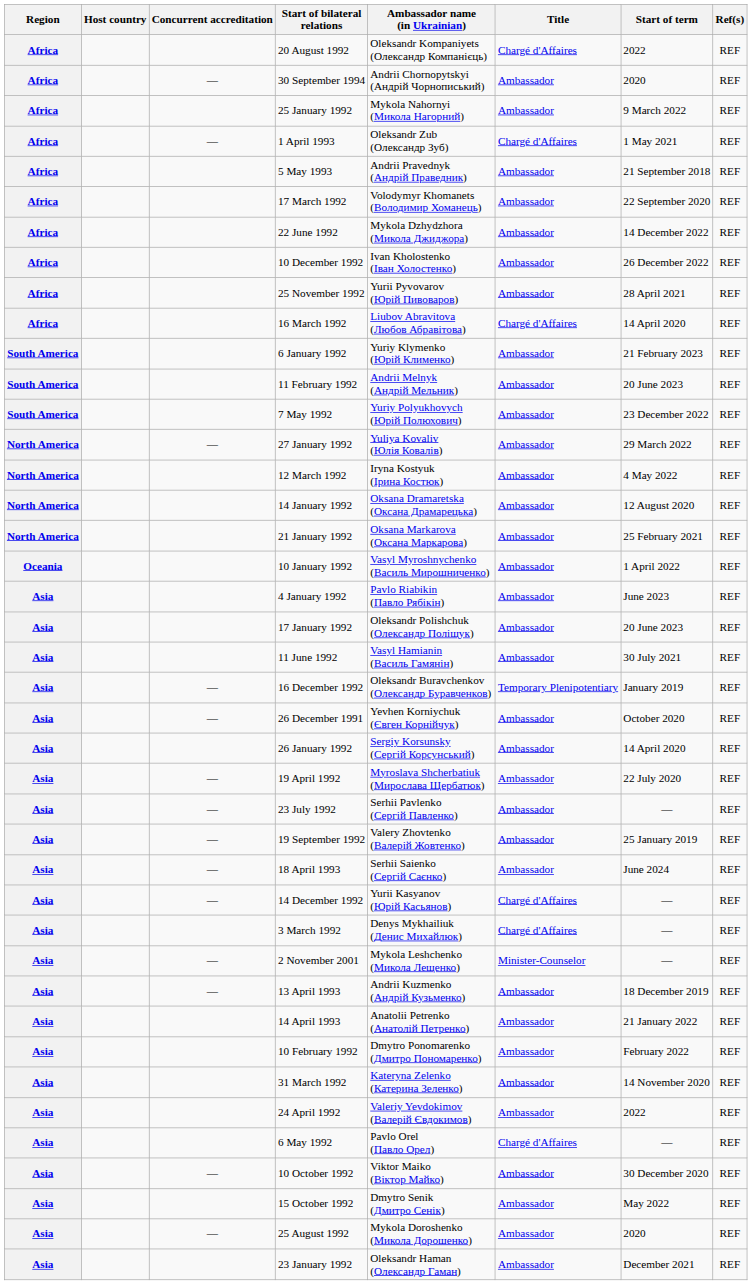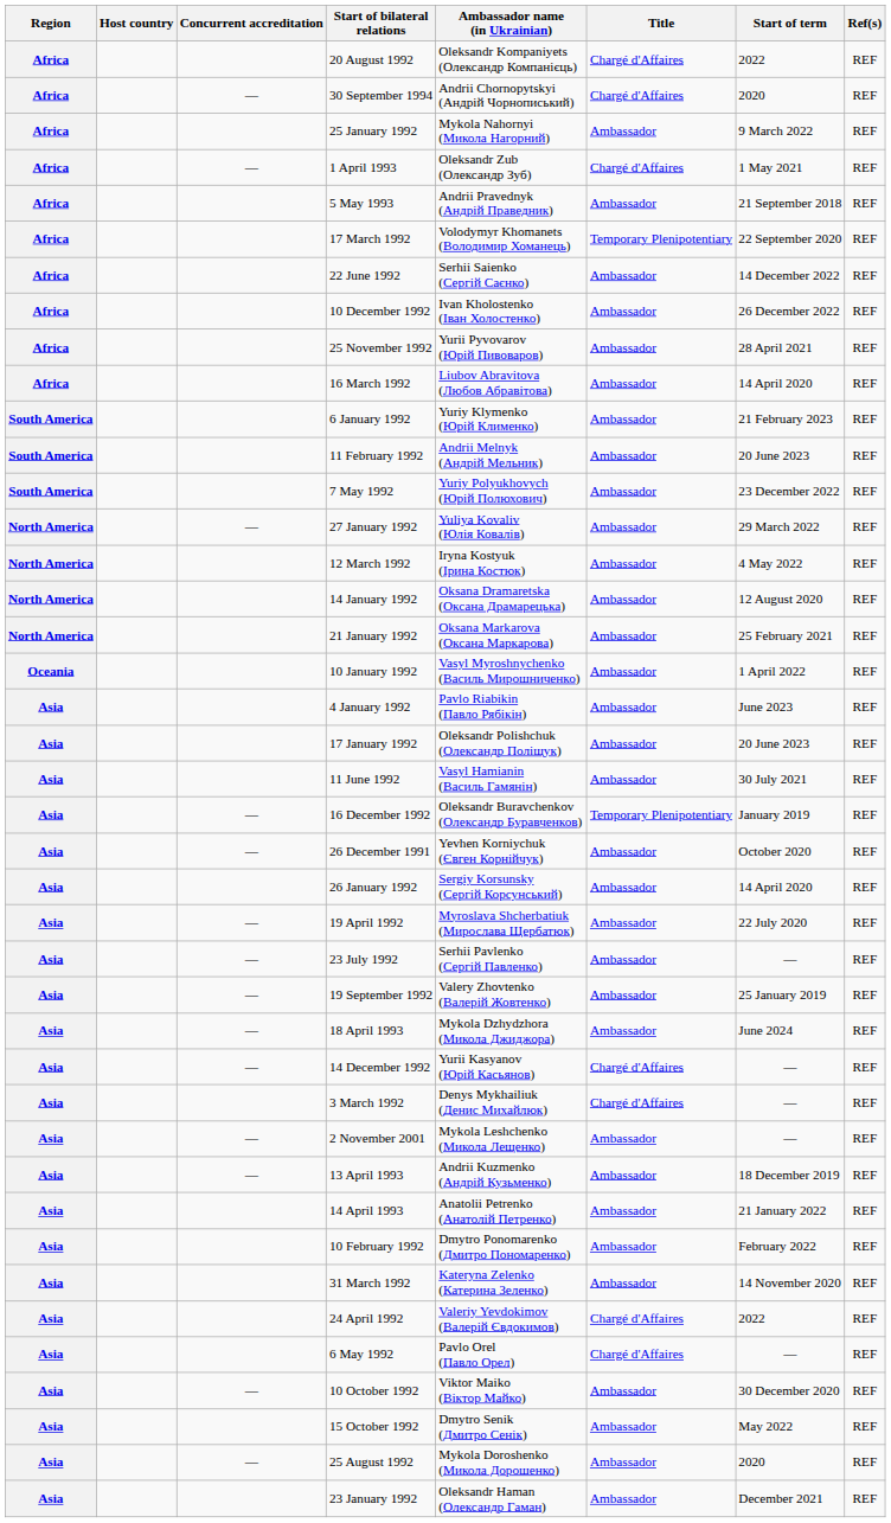 <table class="wikitable sortable" id="Table of ambassadors">
 <tr>
 <th scope="col">Region</th>
 <th scope="col">Host country</th>
 <th scope="col">Concurrent accreditation<br></th>
 <th scope="col">Start of bilateral<br>relations</th>
 <th scope="col" style="width: 175px;">Ambassador name<br>(in <a href='#'>Ukrainian</a>)</th>
 <th scope="col">Title</th>
 <th scope="col">Start of term</th>
 <th scope="col" class="unsortable">Ref(s)</th>
 </tr>
 <tr>
 <th scope="row" align="left"><a href='#'>Africa</a></th>
 <td align=left></td>
 <td align=left></td>
 <td align=left>20 August 1992</td>
 <td align=left>Oleksandr Kompaniyets<br>(Олександр Компанієць)</td>
 <td align=left><a href='#'>Chargé d'Affaires</a></td>
 <td align=left>2022</td>
 <td align=center>REF</td>
 </tr>
 <tr>
 <th scope="row" align="left"><a href='#'>Africa</a></th>
 <td align=left></td>
 <td align=center>—</td>
 <td align=left>30 September 1994</td>
 <td align=left>Andrii Chornopytskyi<br>(Андрій Чорнописький)</td>
-<td align=left><a href='#'>Ambassador</a></td>
+<td align=left><a href='#'>Chargé d'Affaires</a></td>
 <td align=left>2020</td>
 <td align=center>REF</td>
 </tr>
 <tr>
 <th scope="row" align="left"><a href='#'>Africa</a></th>
 <td align=left></td>
 <td align=left></td>
 <td align=left>25 January 1992</td>
 <td align=left>Mykola Nahornyi<br>(<a href='#'>Микола Нагорний</a>)</td>
 <td align=left><a href='#'>Ambassador</a></td>
 <td align=left>9 March 2022</td>
 <td align=center>REF</td>
 </tr>
 <tr>
 <th scope="row" align="left"><a href='#'>Africa</a></th>
 <td align=left></td>
 <td align=center>—</td>
 <td align=left>1 April 1993</td>
 <td align=left>Oleksandr Zub<br>(Олександр Зуб)</td>
 <td align=left><a href='#'>Chargé d'Affaires</a></td>
 <td align=left>1 May 2021</td>
 <td align=center>REF</td>
 </tr>
 <tr>
 <th scope="row" align="left"><a href='#'>Africa</a></th>
 <td align=left></td>
 <td align=left></td>
 <td align=left>5 May 1993</td>
 <td align=left>Andrii Pravednyk<br>(<a href='#'>Андрій Праведник</a>)</td>
 <td align=left><a href='#'>Ambassador</a></td>
 <td align=left>21 September 2018</td>
 <td align=center>REF</td>
 </tr>
 <tr>
 <th scope="row" align="left"><a href='#'>Africa</a></th>
 <td align=left></td>
 <td align=left></td>
 <td align=left>17 March 1992</td>
 <td align=left>Volodymyr Khomanets<br>(<a href='#'>Володимир Хоманець</a>)</td>
-<td align=left><a href='#'>Ambassador</a></td>
+<td align=left><a href='#'>Temporary Plenipotentiary</a></td>
 <td align=left>22 September 2020</td>
 <td align=center>REF</td>
 </tr>
 <tr>
 <th scope="row" align="left"><a href='#'>Africa</a></th>
 <td align=left></td>
 <td align=left></td>
 <td align=left>22 June 1992</td>
-<td align=left>Mykola Dzhydzhora<br>(<a href='#'>Микола Джиджора</a>)</td>
+<td align=left>Serhii Saienko<br>(<a href='#'>Сергій Саєнко</a>)</td>
 <td align=left><a href='#'>Ambassador</a></td>
 <td align=left>14 December 2022</td>
 <td align=center>REF</td>
 </tr>
 <tr>
 <th scope="row" align="left"><a href='#'>Africa</a></th>
 <td align=left></td>
 <td align=left></td>
 <td align=left>10 December 1992</td>
 <td align=left>Ivan Kholostenko<br>(<a href='#'>Іван Холостенко</a>)</td>
 <td align=left><a href='#'>Ambassador</a></td>
 <td align=left>26 December 2022</td>
 <td align=center>REF</td>
 </tr>
 <tr>
 <th scope="row" align="left"><a href='#'>Africa</a></th>
 <td align=left></td>
 <td align=left></td>
 <td align=left>25 November 1992</td>
 <td align=left>Yurii Pyvovarov<br>(<a href='#'>Юрій Пивоваров</a>)</td>
 <td align=left><a href='#'>Ambassador</a></td>
 <td align=left>28 April 2021</td>
 <td align=center>REF</td>
 </tr>
 <tr>
 <th scope="row" align="left"><a href='#'>Africa</a></th>
 <td align=left></td>
 <td align=left></td>
 <td align=left>16 March 1992</td>
 <td align=left><a href='#'>Liubov Abravitova</a><br>(<a href='#'>Любов Абравітова</a>)</td>
-<td align=left><a href='#'>Chargé d'Affaires</a></td>
+<td align=left><a href='#'>Ambassador</a></td>
 <td align=left>14 April 2020</td>
 <td align=center>REF</td>
 </tr>
 <tr>
 <th scope="row" align="left"><a href='#'>South America</a></th>
 <td align=left></td>
 <td align=left></td>
 <td align=left>6 January 1992</td>
 <td align=left>Yuriy Klymenko<br>(<a href='#'>Юрій Клименко</a>)</td>
 <td align=left><a href='#'>Ambassador</a></td>
 <td align=left>21 February 2023</td>
 <td align=center>REF</td>
 </tr>
 <tr>
 <th scope="row" align="left"><a href='#'>South America</a></th>
 <td align=left></td>
 <td align=left></td>
 <td align=left>11 February 1992</td>
 <td align=left><a href='#'>Andrii Melnyk</a><br>(<a href='#'>Андрій Мельник</a>)</td>
 <td align=left><a href='#'>Ambassador</a></td>
 <td align=left>20 June 2023</td>
 <td align=center>REF</td>
 </tr>
 <tr>
 <th scope="row" align="left"><a href='#'>South America</a></th>
 <td align=left></td>
 <td align=left></td>
 <td align=left>7 May 1992</td>
 <td align=left><a href='#'>Yuriy Polyukhovych</a><br>(<a href='#'>Юрій Полюхович</a>)</td>
 <td align=left><a href='#'>Ambassador</a></td>
 <td align=left>23 December 2022</td>
 <td align=center>REF</td>
 </tr>
 <tr>
 <th scope="row" align="left"><a href='#'>North America</a></th>
 <td align=left></td>
 <td align=center>—</td>
 <td align=left>27 January 1992</td>
 <td align=left><a href='#'>Yuliya Kovaliv</a><br>(<a href='#'>Юлія Ковалів</a>)</td>
 <td align=left><a href='#'>Ambassador</a></td>
 <td align=left>29 March 2022</td>
 <td align=center>REF</td>
 </tr>
 <tr>
 <th scope="row" align="left"><a href='#'>North America</a></th>
 <td align=left></td>
 <td align=left></td>
 <td align=left>12 March 1992</td>
 <td align=left>Iryna Kostyuk<br>(<a href='#'>Ірина Костюк</a>)</td>
 <td align=left><a href='#'>Ambassador</a></td>
 <td align=left>4 May 2022</td>
 <td align=center>REF</td>
 </tr>
 <tr>
 <th scope="row" align="left"><a href='#'>North America</a></th>
 <td align=left></td>
 <td align=left></td>
 <td align=left>14 January 1992</td>
 <td align=left><a href='#'>Oksana Dramaretska</a><br>(<a href='#'>Оксана Драмарецька</a>)</td>
 <td align=left><a href='#'>Ambassador</a></td>
 <td align=left>12 August 2020</td>
 <td align=center>REF</td>
 </tr>
 <tr>
 <th scope="row" align="left"><a href='#'>North America</a></th>
 <td align=left></td>
 <td align=left></td>
 <td align=left>21 January 1992</td>
 <td align=left><a href='#'>Oksana Markarova</a><br>(<a href='#'>Оксана Маркарова</a>)</td>
 <td align=left><a href='#'>Ambassador</a></td>
 <td align=left>25 February 2021</td>
 <td align=center>REF</td>
 </tr>
 <tr>
 <th scope="row" align="left"><a href='#'>Oceania</a></th>
 <td align=left></td>
 <td align=left></td>
 <td align=left>10 January 1992</td>
 <td align=left><a href='#'>Vasyl Myroshnychenko</a><br>(<a href='#'>Василь Мирошниченко</a>)</td>
 <td align=left><a href='#'>Ambassador</a></td>
 <td align=left>1 April 2022</td>
 <td align=center>REF</td>
 </tr>
 <tr>
 <th scope="row" align="left"><a href='#'>Asia</a></th>
 <td align=left></td>
 <td align=left></td>
 <td align=left>4 January 1992</td>
 <td align=left><a href='#'>Pavlo Riabikin</a><br>(<a href='#'>Павло Рябікін</a>)</td>
 <td align=left><a href='#'>Ambassador</a></td>
 <td align=left>June 2023</td>
 <td align=center>REF</td>
 </tr>
 <tr>
 <th scope="row" align="left"><a href='#'>Asia</a></th>
 <td align=left></td>
 <td align=left></td>
 <td align=left>17 January 1992</td>
 <td align=left>Oleksandr Polishchuk<br>(<a href='#'>Олександр Поліщук</a>)</td>
 <td align=left><a href='#'>Ambassador</a></td>
 <td align=left>20 June 2023</td>
 <td align=center>REF</td>
 </tr>
 <tr>
 <th scope="row" align="left"><a href='#'>Asia</a></th>
 <td align=left></td>
 <td align=left></td>
 <td align=left>11 June 1992</td>
 <td align=left><a href='#'>Vasyl Hamianin</a><br>(<a href='#'>Василь Гамянін</a>)</td>
 <td align=left><a href='#'>Ambassador</a></td>
 <td align=left>30 July 2021</td>
 <td align=center>REF</td>
 </tr>
 <tr>
 <th scope="row" align="left"><a href='#'>Asia</a></th>
 <td align=left></td>
 <td align=center>—</td>
 <td align=left>16 December 1992</td>
 <td align=left>Oleksandr Buravchenkov<br>(<a href='#'>Олександр Буравченков</a>)</td>
 <td align=left><a href='#'>Temporary Plenipotentiary</a></td>
 <td align=left>January 2019</td>
 <td align=center>REF</td>
 </tr>
 <tr>
 <th scope="row" align="left"><a href='#'>Asia</a></th>
 <td align=left></td>
 <td align=center>—</td>
 <td align=left>26 December 1991</td>
 <td align=left>Yevhen Korniychuk<br>(<a href='#'>Євген Корнійчук</a>)</td>
 <td align=left><a href='#'>Ambassador</a></td>
 <td align=left>October 2020</td>
 <td align=center>REF</td>
 </tr>
 <tr>
 <th scope="row" align="left"><a href='#'>Asia</a></th>
 <td align=left></td>
 <td align=left></td>
 <td align=left>26 January 1992</td>
 <td align=left><a href='#'>Sergiy Korsunsky</a><br>(<a href='#'>Сергій Корсунський</a>)</td>
 <td align=left><a href='#'>Ambassador</a></td>
 <td align=left>14 April 2020</td>
 <td align=center>REF</td>
 </tr>
 <tr>
 <th scope="row" align="left"><a href='#'>Asia</a></th>
 <td align=left></td>
 <td align=center>—</td>
 <td align=left>19 April 1992</td>
 <td align=left><a href='#'>Myroslava Shcherbatiuk</a><br>(<a href='#'>Мирослава Щербатюк</a>)</td>
 <td align=left><a href='#'>Ambassador</a></td>
 <td align=left>22 July 2020</td>
 <td align=center>REF</td>
 </tr>
 <tr>
 <th scope="row" align="left"><a href='#'>Asia</a></th>
 <td align=left></td>
 <td align=center>—</td>
 <td align=left>23 July 1992</td>
 <td align=left>Serhii Pavlenko<br>(<a href='#'>Сергій Павленко</a>)</td>
 <td align=left><a href='#'>Ambassador</a></td>
 <td align=center>—</td>
 <td align=center>REF</td>
 </tr>
 <tr>
 <th scope="row" align="left"><a href='#'>Asia</a></th>
 <td align=left></td>
 <td align=center>—</td>
 <td align=left>19 September 1992</td>
 <td align=left>Valery Zhovtenko<br>(<a href='#'>Валерій Жовтенко</a>)</td>
 <td align=left><a href='#'>Ambassador</a></td>
 <td align=left>25 January 2019</td>
 <td align=center>REF</td>
 </tr>
 <tr>
 <th scope="row" align="left"><a href='#'>Asia</a></th>
 <td align=left></td>
 <td align=center>—</td>
 <td align=left>18 April 1993</td>
-<td align=left>Serhii Saienko<br>(<a href='#'>Сергій Саєнко</a>)</td>
+<td align=left>Mykola Dzhydzhora<br>(<a href='#'>Микола Джиджора</a>)</td>
 <td align=left><a href='#'>Ambassador</a></td>
 <td align=left>June 2024</td>
 <td align=center>REF</td>
 </tr>
 <tr>
 <th scope="row" align="left"><a href='#'>Asia</a></th>
 <td align=left></td>
 <td align=center>—</td>
 <td align=left>14 December 1992</td>
 <td align=left>Yurii Kasyanov<br>(<a href='#'>Юрій Касьянов</a>)</td>
 <td align=left><a href='#'>Chargé d'Affaires</a></td>
 <td align=center>—</td>
 <td align=center>REF</td>
 </tr>
 <tr>
 <th scope="row" align="left"><a href='#'>Asia</a></th>
 <td align=left></td>
 <td align=left></td>
 <td align=left>3 March 1992</td>
 <td align=left>Denys Mykhailiuk<br>(<a href='#'>Денис Михайлюк</a>)</td>
 <td align=left><a href='#'>Chargé d'Affaires</a></td>
 <td align=center>—</td>
 <td align=center>REF</td>
 </tr>
 <tr>
 <th scope="row" align="left"><a href='#'>Asia</a></th>
 <td align=left></td>
 <td align=center>—</td>
 <td align=left>2 November 2001</td>
 <td align=left>Mykola Leshchenko<br>(<a href='#'>Микола Лещенко</a>)</td>
-<td align=left><a href='#'>Minister-Counselor</a></td>
+<td align=left><a href='#'>Ambassador</a></td>
 <td align=center>—</td>
 <td align=center>REF</td>
 </tr>
 <tr>
 <th scope="row" align="left"><a href='#'>Asia</a></th>
 <td align=left></td>
 <td align=center>—</td>
 <td align=left>13 April 1993</td>
 <td align=left>Andrii Kuzmenko<br>(<a href='#'>Андрій Кузьменко</a>)</td>
 <td align=left><a href='#'>Ambassador</a></td>
 <td align=left>18 December 2019</td>
 <td align=center>REF</td>
 </tr>
 <tr>
 <th scope="row" align="left"><a href='#'>Asia</a></th>
 <td align=left></td>
 <td align=left></td>
 <td align=left>14 April 1993</td>
 <td align=left>Anatolii Petrenko<br>(<a href='#'>Анатолій Петренко</a>)</td>
 <td align=left><a href='#'>Ambassador</a></td>
 <td align=left>21 January 2022</td>
 <td align=center>REF</td>
 </tr>
 <tr>
 <th scope="row" align="left"><a href='#'>Asia</a></th>
 <td align=left></td>
 <td align=left></td>
 <td align=left>10 February 1992</td>
 <td align=left>Dmytro Ponomarenko<br>(<a href='#'>Дмитро Пономаренко</a>)</td>
 <td align=left><a href='#'>Ambassador</a></td>
 <td align=left>February 2022</td>
 <td align=center>REF</td>
 </tr>
 <tr>
 <th scope="row" align="left"><a href='#'>Asia</a></th>
 <td align=left></td>
 <td align=left></td>
 <td align=left>31 March 1992</td>
 <td align=left><a href='#'>Kateryna Zelenko</a><br>(<a href='#'>Катерина Зеленко</a>)</td>
 <td align=left><a href='#'>Ambassador</a></td>
 <td align=left>14 November 2020</td>
 <td align=center>REF</td>
 </tr>
 <tr>
 <th scope="row" align="left"><a href='#'>Asia</a></th>
 <td align=left></td>
 <td align=left></td>
 <td align=left>24 April 1992</td>
 <td align=left><a href='#'>Valeriy Yevdokimov</a><br>(<a href='#'>Валерій Євдокимов</a>)</td>
-<td align=left><a href='#'>Ambassador</a></td>
+<td align=left><a href='#'>Chargé d'Affaires</a></td>
 <td align=left>2022</td>
 <td align=center>REF</td>
 </tr>
 <tr>
 <th scope="row" align="left"><a href='#'>Asia</a></th>
 <td align=left></td>
 <td align=left></td>
 <td align=left>6 May 1992</td>
 <td align=left>Pavlo Orel<br>(<a href='#'>Павло Орел</a>)</td>
 <td align=left><a href='#'>Chargé d'Affaires</a></td>
 <td align=center>—</td>
 <td align=center>REF</td>
 </tr>
 <tr>
 <th scope="row" align="left"><a href='#'>Asia</a></th>
 <td align=left></td>
 <td align=center>—</td>
 <td align=left>10 October 1992</td>
 <td align=left>Viktor Maiko<br>(<a href='#'>Віктор Майко</a>)</td>
 <td align=left><a href='#'>Ambassador</a></td>
 <td align=left>30 December 2020</td>
 <td align=center>REF</td>
 </tr>
 <tr>
 <th scope="row" align="left"><a href='#'>Asia</a></th>
 <td align=left></td>
 <td align=left></td>
 <td align=left>15 October 1992</td>
 <td align=left>Dmytro Senik<br>(<a href='#'>Дмитро Сенік</a>)</td>
 <td align=left><a href='#'>Ambassador</a></td>
 <td align=left>May 2022</td>
 <td align=center>REF</td>
 </tr>
 <tr>
 <th scope="row" align="left"><a href='#'>Asia</a></th>
 <td align=left></td>
 <td align=center>—</td>
 <td align=left>25 August 1992</td>
 <td align=left>Mykola Doroshenko<br>(<a href='#'>Микола Дорошенко</a>)</td>
 <td align=left><a href='#'>Ambassador</a></td>
 <td align=left>2020</td>
 <td align=center>REF</td>
 </tr>
 <tr>
 <th scope="row" align="left"><a href='#'>Asia</a></th>
 <td align=left></td>
 <td align=left></td>
 <td align=left>23 January 1992</td>
 <td align=left>Oleksandr Haman<br>(<a href='#'>Олександр Гаман</a>)</td>
 <td align=left><a href='#'>Ambassador</a></td>
 <td align=left>December 2021</td>
 <td align=center>REF</td>
 </tr>
 </table>
